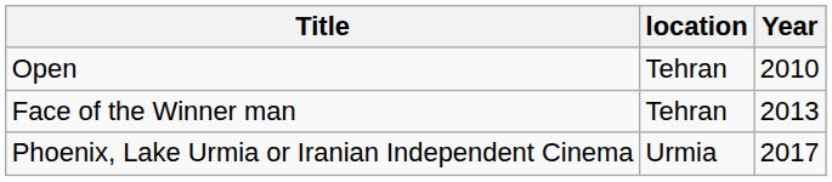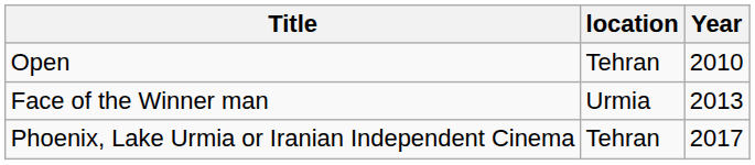 <table class="wikitable">
 <tr>
 <th>Title</th>
 <th>location</th>
 <th>Year</th>
 </tr>
 <tr>
 <td>Open</td>
 <td>Tehran</td>
 <td>2010</td>
 </tr>
 <tr>
 <td>Face of the Winner man</td>
-<td>Tehran</td>
+<td>Urmia</td>
 <td>2013</td>
 </tr>
 <tr>
 <td>Phoenix, Lake Urmia or Iranian Independent Cinema</td>
-<td>Urmia</td>
+<td>Tehran</td>
 <td>2017</td>
 </tr>
 </table>
